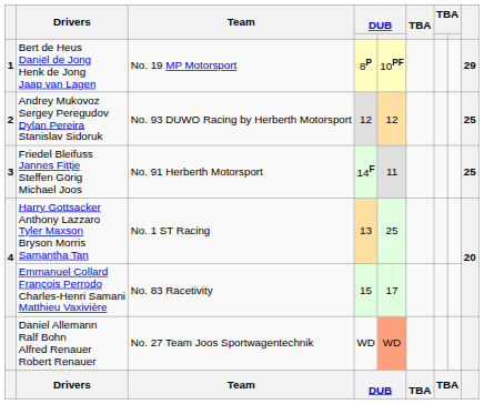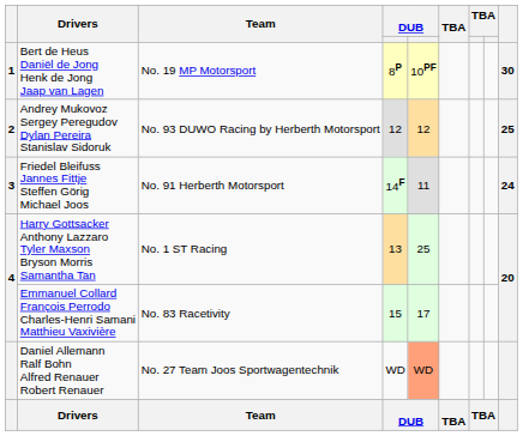 <table align=left| class="wikitable" style="font-size: 85%; text-align: center">
 <tr valign="top">
 <th rowspan=2 valign=middle></th>
 <th rowspan=2 valign=middle>Drivers</th>
 <th rowspan=2 valign=middle>Team</th>
 <th colspan=2><br><a href='#'>DUB</a></th>
 <th rowspan=2><br>TBA</th>
 <th colspan=2>TBA</th>
 <th rowspan=2 valign=middle>  </th>
 </tr>
 <tr>
 <th></th>
 <th></th>
 <th></th>
 <th></th>
 </tr>
 <tr>
 <th>1</th>
 <td align=left> Bert de Heus<br> <a href='#'>Daniël de Jong</a><br> Henk de Jong<br> <a href='#'>Jaap van Lagen</a></td>
 <td align=left> No. 19 <a href='#'>MP Motorsport</a></td>
 <td style="background:#FFFFBF;">8<sup><strong>P</strong></sup></td>
 <td style="background:#FFFFBF;">10<sup><strong>PF</strong></sup></td>
 <td></td>
 <td></td>
 <td></td>
-<th>29</th>
+<th>30</th>
 </tr>
 <tr>
 <th>2</th>
 <td align=left> Andrey Mukovoz<br> Sergey Peregudov<br> <a href='#'>Dylan Pereira</a><br> Stanislav Sidoruk</td>
 <td align=left> No. 93 DUWO Racing by Herberth Motorsport</td>
 <td style="background:#DFDFDF;">12</td>
 <td style="background:#FFDF9F;">12</td>
 <td></td>
 <td></td>
 <td></td>
 <th>25</th>
 </tr>
 <tr>
 <th>3</th>
 <td align=left> Friedel Bleifuss<br> <a href='#'>Jannes Fittje</a><br> Steffen Görig<br> Michael Joos</td>
 <td align=left> No. 91 Herberth Motorsport</td>
 <td style="background:#DFFFDF;">14<sup><strong>F</strong></sup></td>
 <td style="background:#DFDFDF;">11</td>
 <td></td>
 <td></td>
 <td></td>
-<th>25</th>
+<th>24</th>
 </tr>
 <tr>
 <th rowspan=2>4</th>
 <td align=left> <a href='#'>Harry Gottsacker</a><br> Anthony Lazzaro<br> <a href='#'>Tyler Maxson</a><br> Bryson Morris<br> <a href='#'>Samantha Tan</a></td>
 <td align=left> No. 1 ST Racing</td>
 <td style="background:#FFDF9F;">13</td>
 <td style="background:#DFFFDF;">25</td>
 <td></td>
 <td></td>
 <td></td>
 <th rowspan=2>20</th>
 </tr>
 <tr>
 <td align=left> <a href='#'>Emmanuel Collard</a><br> <a href='#'>François Perrodo</a><br> Charles-Henri Samani<br> <a href='#'>Matthieu Vaxivière</a></td>
 <td align=left> No. 83 Racetivity</td>
 <td style="background:#DFFFDF;">15</td>
 <td style="background:#DFFFDF;">17</td>
 <td></td>
 <td></td>
 <td></td>
 </tr>
 <tr>
 <th></th>
 <td align=left> Daniel Allemann<br> Ralf Bohn<br> Alfred Renauer<br> Robert Renauer</td>
 <td align=left> No. 27 Team Joos Sportwagentechnik</td>
 <td>WD</td>
 <td style="background: lightsalmon;">WD</td>
 <td></td>
 <td></td>
 <td></td>
 <th></th>
 </tr>
 <tr>
 <th valign=middle></th>
 <th valign=middle>Drivers</th>
 <th valign=middle>Team</th>
 <th colspan=2><br><a href='#'>DUB</a></th>
 <th><br>TBA</th>
 <th colspan=2>TBA</th>
 <th valign=middle>  </th>
 </tr>
 </table>
